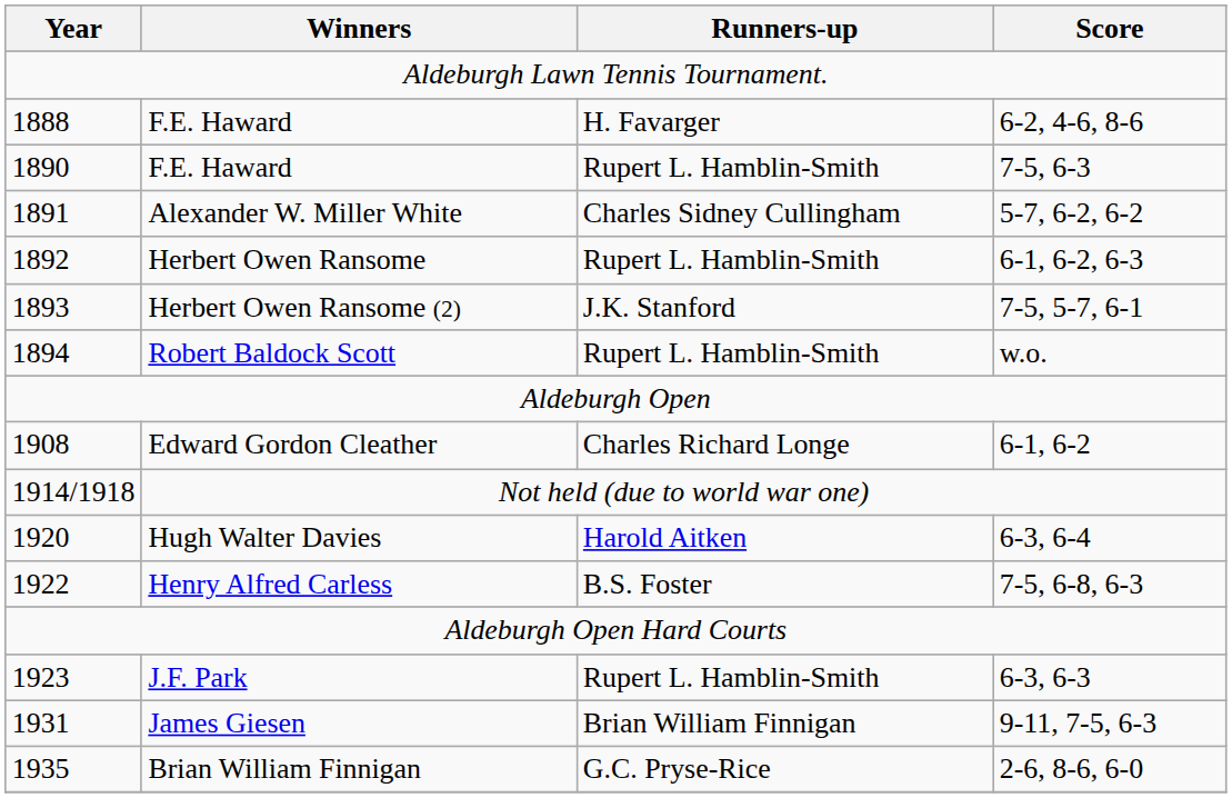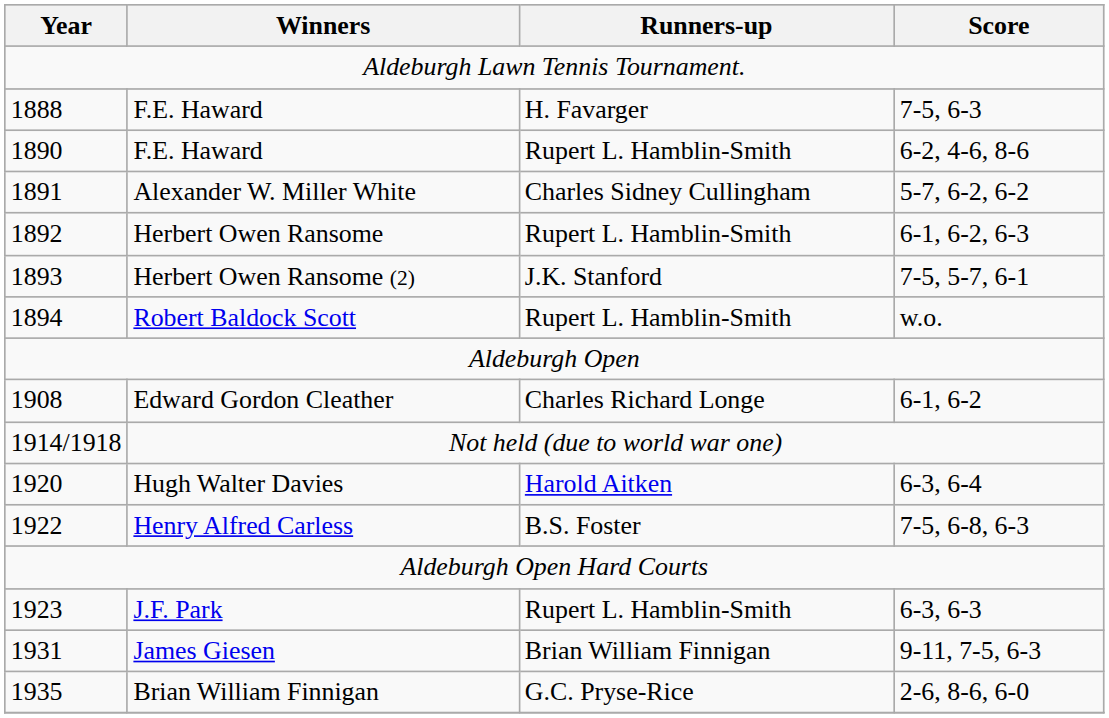 <table class="wikitable" style="font-size:98%;">
 <tr>
 <th style="width:60px;">Year</th>
 <th style="width:230px;">Winners</th>
 <th style="width:220px;">Runners-up</th>
 <th style="width:120px;">Score</th>
 </tr>
 <tr>
 <td colspan=4 align=center><em> Aldeburgh Lawn Tennis Tournament.</em></td>
 </tr>
 <tr>
 <td>1888</td>
 <td> F.E. Haward</td>
 <td> H. Favarger</td>
-<td>6-2, 4-6, 8-6</td>
+<td>7-5, 6-3</td>
 </tr>
 <tr>
 <td>1890</td>
 <td> F.E. Haward</td>
 <td> Rupert L. Hamblin-Smith</td>
-<td>7-5, 6-3</td>
+<td>6-2, 4-6, 8-6</td>
 </tr>
 <tr>
 <td>1891</td>
 <td> Alexander W. Miller White</td>
 <td> Charles Sidney Cullingham</td>
 <td>5-7, 6-2, 6-2</td>
 </tr>
 <tr>
 <td>1892</td>
 <td> Herbert Owen Ransome</td>
 <td> Rupert L. Hamblin-Smith</td>
 <td>6-1, 6-2, 6-3</td>
 </tr>
 <tr>
 <td>1893</td>
 <td> Herbert Owen Ransome <small>(2)</small></td>
 <td> J.K. Stanford</td>
 <td>7-5, 5-7, 6-1</td>
 </tr>
 <tr>
 <td>1894</td>
 <td> <a href='#'>Robert Baldock Scott</a></td>
 <td> Rupert L. Hamblin-Smith</td>
 <td>w.o.</td>
 </tr>
 <tr>
 <td colspan=4 align=center><em> Aldeburgh Open</em></td>
 </tr>
 <tr>
 <td>1908</td>
 <td>  Edward Gordon Cleather</td>
 <td> Charles Richard Longe</td>
 <td>6-1, 6-2</td>
 </tr>
 <tr>
 <td>1914/1918</td>
 <td colspan=4 align=center><em>Not held (due to world war one)</em></td>
 </tr>
 <tr>
 <td>1920</td>
 <td> Hugh Walter Davies</td>
 <td> <a href='#'>Harold Aitken</a></td>
 <td>6-3, 6-4</td>
 </tr>
 <tr>
 <td>1922</td>
 <td> <a href='#'>Henry Alfred Carless</a></td>
 <td>  B.S. Foster</td>
 <td>7-5, 6-8, 6-3</td>
 </tr>
 <tr>
 <td colspan=4 align=center><em> Aldeburgh Open Hard Courts</em></td>
 </tr>
 <tr>
 <td>1923</td>
 <td> <a href='#'>J.F. Park</a></td>
 <td> Rupert L. Hamblin-Smith</td>
 <td>6-3, 6-3</td>
 </tr>
 <tr>
 <td>1931</td>
 <td> <a href='#'>James Giesen</a></td>
 <td> Brian William Finnigan</td>
 <td>9-11, 7-5, 6-3</td>
 </tr>
 <tr>
 <td>1935</td>
 <td> Brian William Finnigan</td>
 <td> G.C. Pryse-Rice</td>
 <td>2-6, 8-6, 6-0</td>
 </tr>
 <tr>
 </tr>
 </table>
